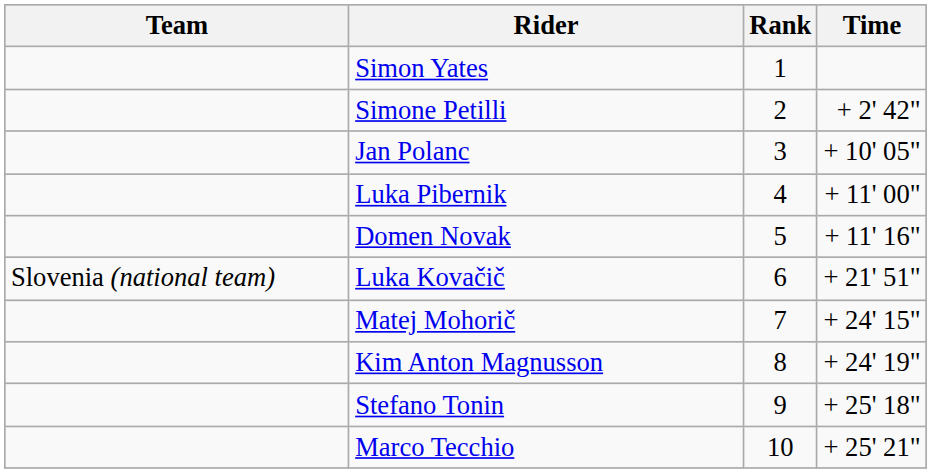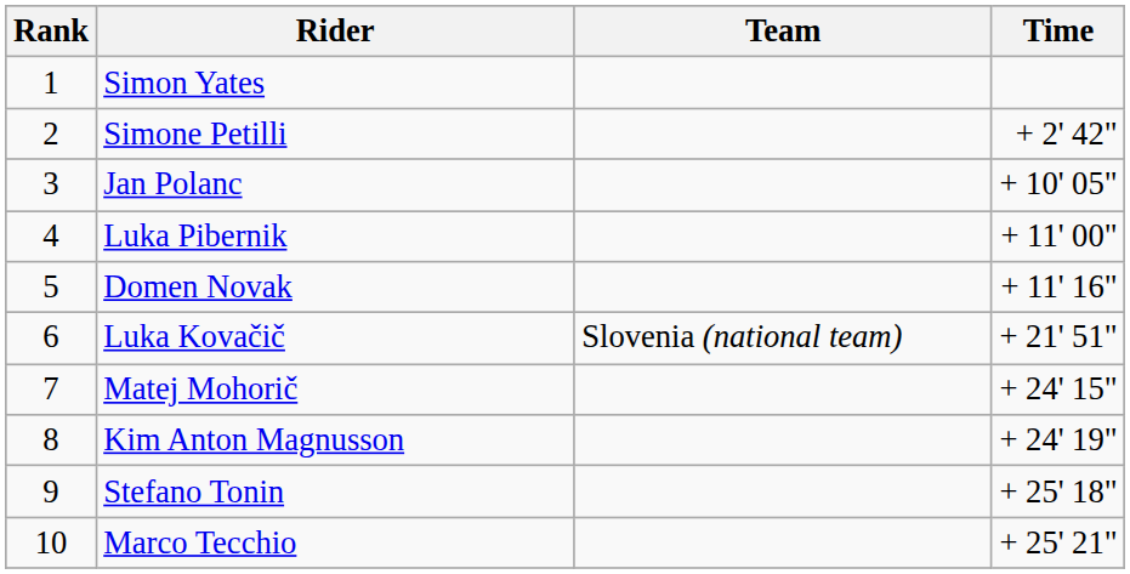 <table class="wikitable">
 <tr>
+<th>Rank</th>
+<th>Rider</th>
 <th>Team</th>
-<th>Rider</th>
-<th>Rank</th>
 <th>Time</th>
 </tr>
 <tr>
+<td style="text-align:center;">1</td>
+<td width=230px> <a href='#'>Simon Yates</a> </td>
 <td width=200px></td>
-<td width=230px> <a href='#'>Simon Yates</a> </td>
-<td style="text-align:center;">1</td>
 <td style="text-align:right;"></td>
 </tr>
 <tr>
+<td style="text-align:center;">2</td>
+<td> <a href='#'>Simone Petilli</a></td>
 <td></td>
-<td> <a href='#'>Simone Petilli</a></td>
-<td style="text-align:center;">2</td>
 <td style="text-align:right;">+ 2' 42"</td>
 </tr>
 <tr>
+<td style="text-align:center;">3</td>
+<td> <a href='#'>Jan Polanc</a></td>
 <td></td>
-<td> <a href='#'>Jan Polanc</a></td>
-<td style="text-align:center;">3</td>
 <td style="text-align:right;">+ 10' 05"</td>
 </tr>
 <tr>
+<td style="text-align:center;">4</td>
+<td> <a href='#'>Luka Pibernik</a></td>
 <td></td>
-<td> <a href='#'>Luka Pibernik</a></td>
-<td style="text-align:center;">4</td>
 <td style="text-align:right;">+ 11' 00"</td>
 </tr>
 <tr>
+<td style="text-align:center;">5</td>
+<td> <a href='#'>Domen Novak</a></td>
 <td></td>
-<td> <a href='#'>Domen Novak</a></td>
-<td style="text-align:center;">5</td>
 <td style="text-align:right;">+ 11' 16"</td>
 </tr>
 <tr>
+<td style="text-align:center;">6</td>
+<td> <a href='#'>Luka Kovačič</a></td>
 <td>Slovenia <em>(national team)</em></td>
-<td> <a href='#'>Luka Kovačič</a></td>
-<td style="text-align:center;">6</td>
 <td style="text-align:right;">+ 21' 51"</td>
 </tr>
 <tr>
+<td style="text-align:center;">7</td>
+<td> <a href='#'>Matej Mohorič</a></td>
 <td></td>
-<td> <a href='#'>Matej Mohorič</a></td>
-<td style="text-align:center;">7</td>
 <td style="text-align:right;">+ 24' 15"</td>
 </tr>
 <tr>
+<td style="text-align:center;">8</td>
+<td> <a href='#'>Kim Anton Magnusson</a></td>
 <td></td>
-<td> <a href='#'>Kim Anton Magnusson</a></td>
-<td style="text-align:center;">8</td>
 <td style="text-align:right;">+ 24' 19"</td>
 </tr>
 <tr>
+<td style="text-align:center;">9</td>
+<td> <a href='#'>Stefano Tonin</a></td>
 <td></td>
-<td> <a href='#'>Stefano Tonin</a></td>
-<td style="text-align:center;">9</td>
 <td style="text-align:right;">+ 25' 18"</td>
 </tr>
 <tr>
+<td style="text-align:center;">10</td>
+<td> <a href='#'>Marco Tecchio</a></td>
 <td></td>
-<td> <a href='#'>Marco Tecchio</a></td>
-<td style="text-align:center;">10</td>
 <td style="text-align:right;">+ 25' 21"</td>
 </tr>
 </table>
